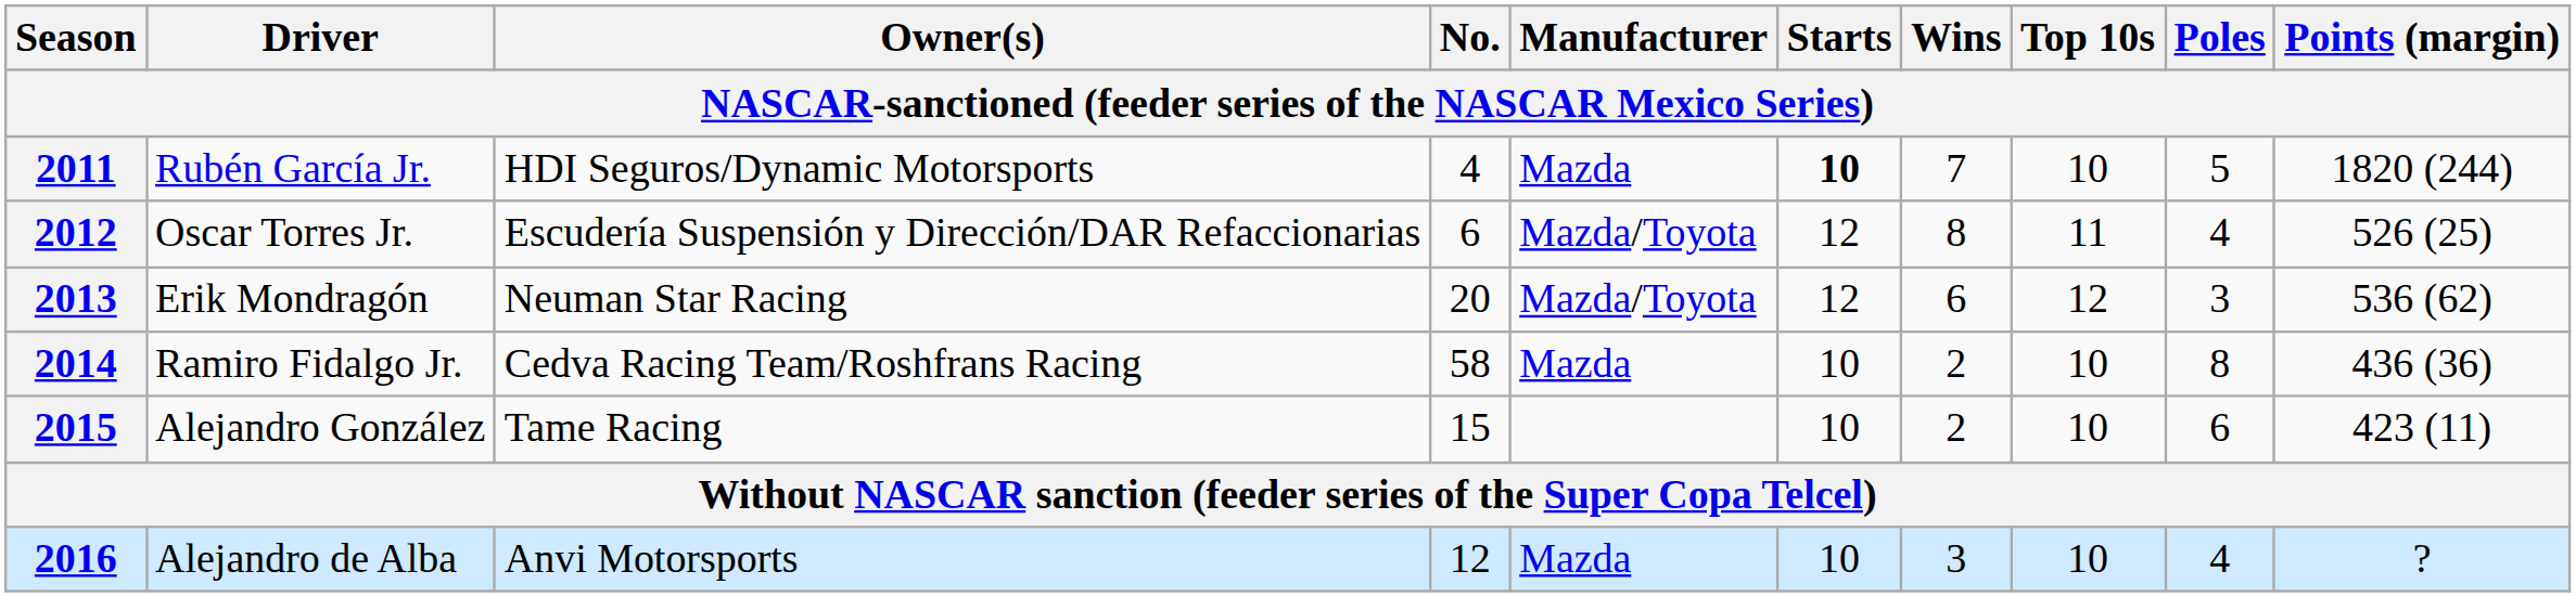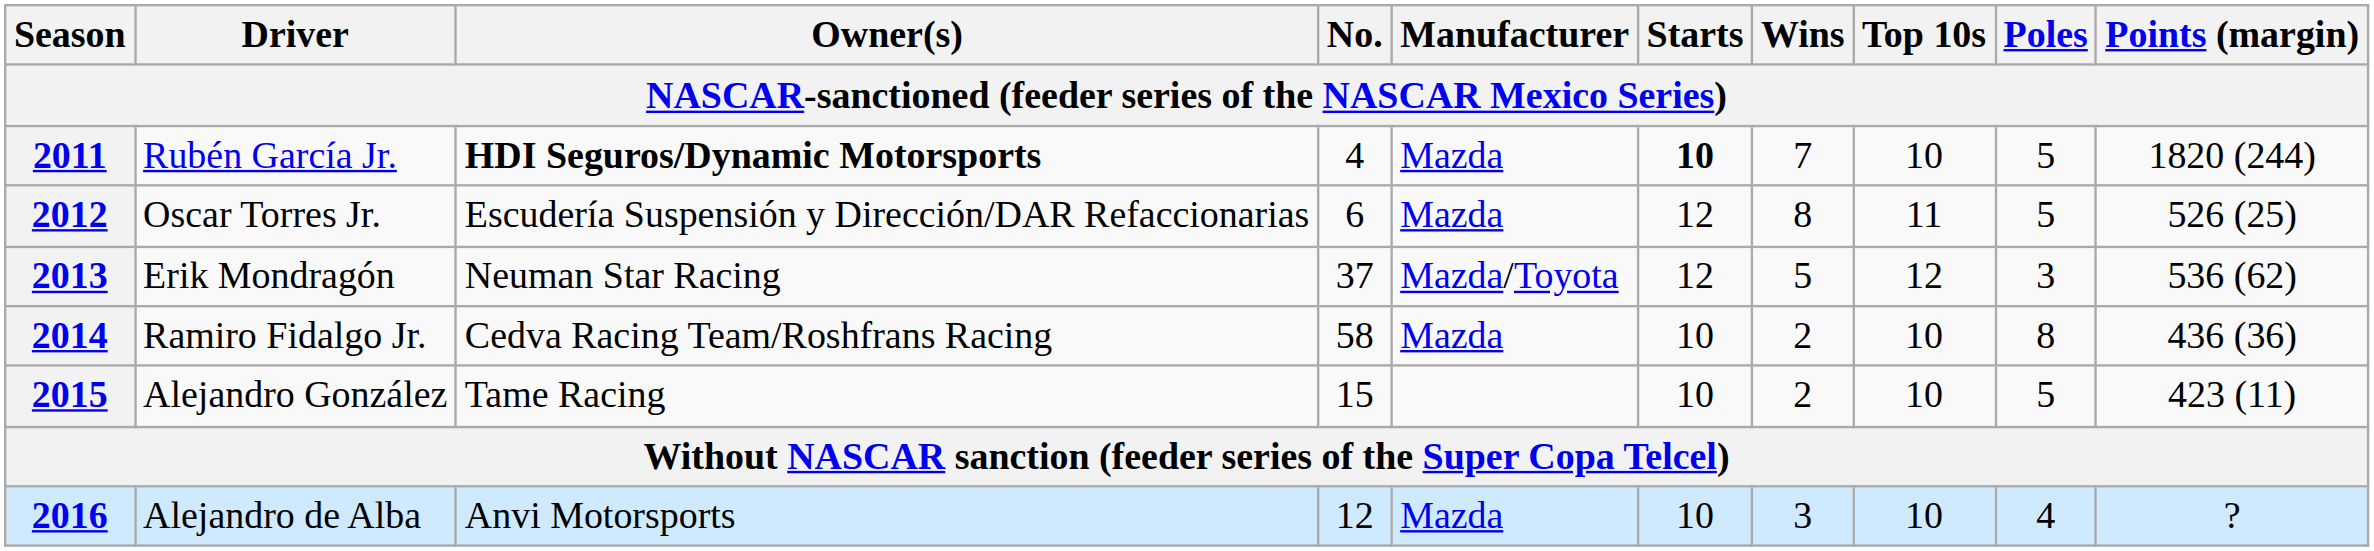 <table class="wikitable sortable">
 <tr>
 <th>Season</th>
 <th>Driver</th>
 <th>Owner(s)</th>
 <th>No.</th>
 <th>Manufacturer</th>
 <th>Starts</th>
 <th>Wins</th>
 <th>Top 10s</th>
 <th><a href='#'>Poles</a></th>
 <th><a href='#'>Points</a> (margin)</th>
 </tr>
 <tr>
 <th colspan=11><a href='#'>NASCAR</a>-sanctioned (feeder series of the <a href='#'>NASCAR Mexico Series</a>)</th>
 </tr>
 <tr>
 <th><a href='#'>2011</a></th>
 <td><a href='#'>Rubén García Jr.</a></td>
-<td>HDI Seguros/Dynamic Motorsports</td>
+<td><strong>HDI Seguros/Dynamic Motorsports</strong></td>
 <td align="center">4</td>
 <td><a href='#'>Mazda</a></td>
 <td align="center"><strong>10</strong></td>
 <td align="center">7</td>
 <td align="center">10</td>
 <td align="center">5</td>
 <td align="center">1820 (244)</td>
 </tr>
 <tr>
 <th><a href='#'>2012</a></th>
 <td>Oscar Torres Jr.</td>
 <td>Escudería Suspensión y Dirección/DAR Refaccionarias</td>
 <td align="center">6</td>
-<td><a href='#'>Mazda</a>/<a href='#'>Toyota</a></td>
+<td><a href='#'>Mazda</a></td>
 <td align="center">12</td>
 <td align="center">8</td>
 <td align="center">11</td>
-<td align="center">4</td>
+<td align="center">5</td>
 <td align="center">526 (25)</td>
 </tr>
 <tr>
 <th><a href='#'>2013</a></th>
 <td>Erik Mondragón</td>
 <td>Neuman Star Racing</td>
-<td align="center">20</td>
+<td align="center">37</td>
 <td><a href='#'>Mazda</a>/<a href='#'>Toyota</a></td>
 <td align="center">12</td>
-<td align="center">6</td>
+<td align="center">5</td>
 <td align="center">12</td>
 <td align="center">3</td>
 <td align="center">536 (62)</td>
 </tr>
 <tr>
 <th><a href='#'>2014</a></th>
 <td>Ramiro Fidalgo Jr.</td>
 <td>Cedva Racing Team/Roshfrans Racing</td>
 <td align="center">58</td>
 <td><a href='#'>Mazda</a></td>
 <td align="center">10</td>
 <td align="center">2</td>
 <td align="center">10</td>
 <td align="center">8</td>
 <td align="center">436 (36)</td>
 </tr>
 <tr>
 <th><a href='#'>2015</a></th>
 <td>Alejandro González</td>
 <td>Tame Racing</td>
 <td align="center">15</td>
 <td></td>
 <td align="center">10</td>
 <td align="center">2</td>
 <td align="center">10</td>
-<td align="center">6</td>
+<td align="center">5</td>
 <td align="center">423 (11)</td>
 </tr>
 <tr>
 <th colspan=11>Without <a href='#'>NASCAR</a> sanction (feeder series of the <a href='#'>Super Copa Telcel</a>)</th>
 </tr>
 <tr>
 <td bgcolor="#CFEAFF" align="center"><strong><a href='#'>2016</a></strong></td>
 <td bgcolor="#CFEAFF">Alejandro de Alba</td>
 <td bgcolor="#CFEAFF">Anvi Motorsports</td>
 <td bgcolor="#CFEAFF" align="center">12</td>
 <td bgcolor="#CFEAFF"><a href='#'>Mazda</a></td>
 <td bgcolor="#CFEAFF" align="center">10</td>
 <td bgcolor="#CFEAFF" align="center">3</td>
 <td bgcolor="#CFEAFF" align="center">10</td>
 <td bgcolor="#CFEAFF" align="center">4</td>
 <td bgcolor="#CFEAFF" align="center">?</td>
 </tr>
 </table>
